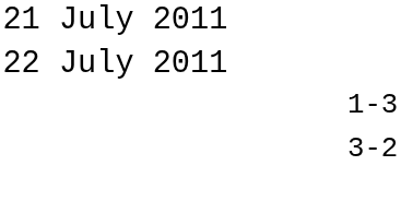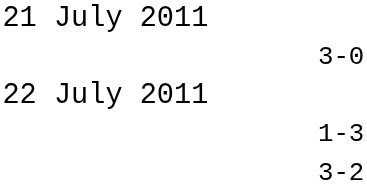 <table style="width:50%;" cellspacing="1">
 <tr>
 <th width=15%></th>
 <th width=10%></th>
 <th width=15%></th>
 </tr>
 <tr>
 <td>21 July 2011</td>
+</tr>
+<tr style=font-size:90%>
+<td align=right></td>
+<td align=center>3-0</td>
+<td></td>
 </tr>
 <tr>
 <td>22 July 2011</td>
 </tr>
 <tr style=font-size:90%>
 <td align=right></td>
 <td align=center>1-3</td>
 <td></td>
 </tr>
 <tr>
 </tr>
 <tr style=font-size:90%>
 <td align=right></td>
 <td align=center>3-2</td>
 <td></td>
 </tr>
 </table>
